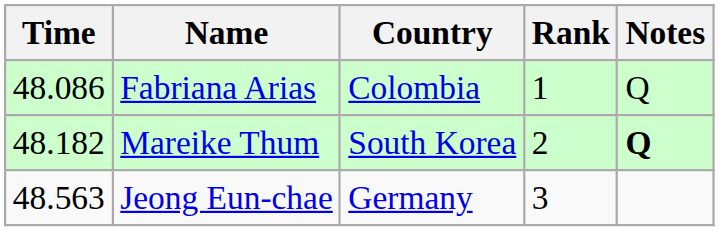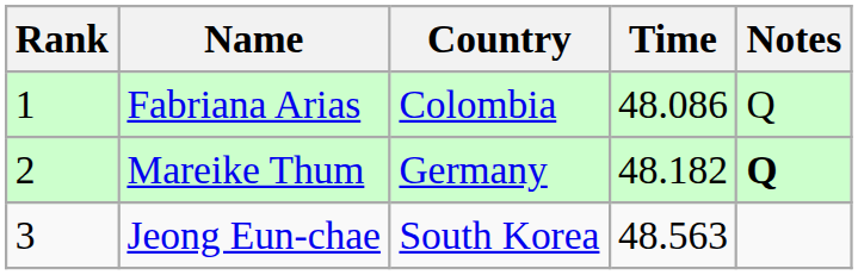 <table class="wikitable" style="font-size:95%" style="text-align:center; width:35em;">
 <tr>
-<th>Time</th>
+<th>Rank</th>
 <th>Name</th>
 <th>Country</th>
-<th>Rank</th>
+<th>Time</th>
 <th>Notes</th>
 </tr>
 <tr bgcolor=ccffcc>
-<td>48.086</td>
+<td>1</td>
 <td align=left><a href='#'>Fabriana Arias</a></td>
 <td align="left"> <a href='#'>Colombia</a></td>
-<td>1</td>
+<td>48.086</td>
 <td>Q</td>
 </tr>
 <tr bgcolor=ccffcc>
+<td>2</td>
+<td align=left><a href='#'>Mareike Thum</a></td>
+<td align="left"> <a href='#'>Germany</a></td>
 <td>48.182</td>
-<td align=left><a href='#'>Mareike Thum</a></td>
-<td align="left"> <a href='#'>South Korea</a></td>
-<td>2</td>
 <td><strong>Q</strong></td>
 </tr>
 <tr>
+<td>3</td>
+<td align=left><a href='#'>Jeong Eun-chae</a></td>
+<td align="left"> <a href='#'>South Korea</a></td>
 <td>48.563</td>
-<td align=left><a href='#'>Jeong Eun-chae</a></td>
-<td align="left"> <a href='#'>Germany</a></td>
-<td>3</td>
 <td></td>
 </tr>
 </table>
